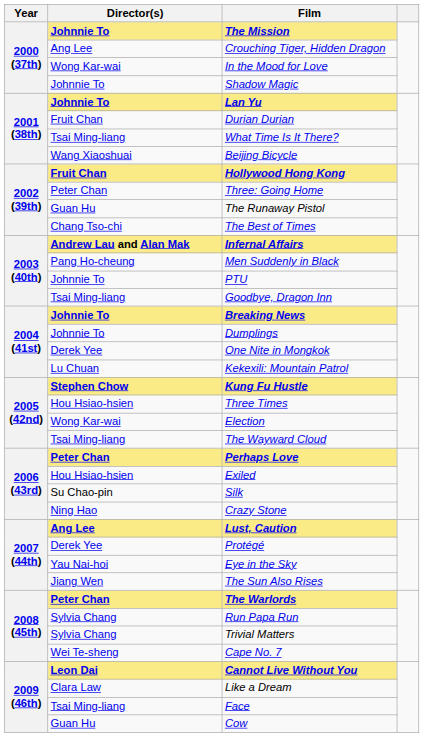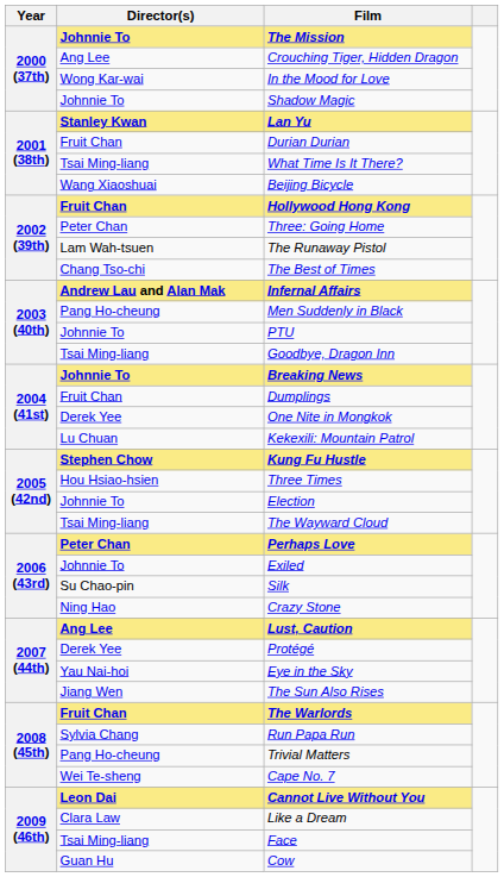 <table class="wikitable sortable">
 <tr>
 <th scope="col" style="width:10%;">Year</th>
 <th scope="col" style="width:40%;">Director(s)</th>
 <th scope="col" style="width:40%;">Film</th>
 <th scope="col" style="width:5%;" class="unsortable"></th>
 </tr>
 <tr>
 <th scope="row" rowspan="4" style="text-align:center;"><a href='#'>2000</a><br>(<a href='#'>37th</a>)</th>
 <td style="background:#FAEB86;"><strong><a href='#'>Johnnie To</a></strong></td>
 <td style="background:#FAEB86;"><strong><em><a href='#'>The Mission</a></em></strong></td>
 <td rowspan="4"></td>
 </tr>
 <tr>
 <td><a href='#'>Ang Lee</a></td>
 <td><em><a href='#'>Crouching Tiger, Hidden Dragon</a></em></td>
 </tr>
 <tr>
 <td><a href='#'>Wong Kar-wai</a></td>
 <td><em><a href='#'>In the Mood for Love</a></em></td>
 </tr>
 <tr>
 <td><a href='#'>Johnnie To</a></td>
 <td><em><a href='#'>Shadow Magic</a></em></td>
 </tr>
 <tr>
 <th scope="row" rowspan="4" style="text-align:center;"><a href='#'>2001</a><br>(<a href='#'>38th</a>)</th>
-<td style="background:#FAEB86;"><strong><a href='#'>Johnnie To</a></strong></td>
+<td style="background:#FAEB86;"><strong><a href='#'>Stanley Kwan</a></strong></td>
 <td style="background:#FAEB86;"><strong><em><a href='#'>Lan Yu</a></em></strong></td>
 <td rowspan="4"></td>
 </tr>
 <tr>
 <td><a href='#'>Fruit Chan</a></td>
 <td><em><a href='#'>Durian Durian</a></em></td>
 </tr>
 <tr>
 <td><a href='#'>Tsai Ming-liang</a></td>
 <td><em><a href='#'>What Time Is It There?</a></em></td>
 </tr>
 <tr>
 <td><a href='#'>Wang Xiaoshuai</a></td>
 <td><em><a href='#'>Beijing Bicycle</a></em></td>
 </tr>
 <tr>
 <th scope="row" rowspan="4" style="text-align:center;"><a href='#'>2002</a><br>(<a href='#'>39th</a>)</th>
 <td style="background:#FAEB86;"><strong><a href='#'>Fruit Chan</a></strong></td>
 <td style="background:#FAEB86;"><strong><em><a href='#'>Hollywood Hong Kong</a></em></strong></td>
 <td rowspan="4"></td>
 </tr>
 <tr>
 <td><a href='#'>Peter Chan</a></td>
 <td><em><a href='#'>Three: Going Home</a></em></td>
 </tr>
 <tr>
-<td><a href='#'>Guan Hu</a></td>
+<td>Lam Wah-tsuen</td>
 <td><em>The Runaway Pistol</em></td>
 </tr>
 <tr>
 <td><a href='#'>Chang Tso-chi</a></td>
 <td><em><a href='#'>The Best of Times</a></em></td>
 </tr>
 <tr>
 <th scope="row" rowspan="4" style="text-align:center;"><a href='#'>2003</a><br>(<a href='#'>40th</a>)</th>
 <td style="background:#FAEB86;"><strong><a href='#'>Andrew Lau</a> and <a href='#'>Alan Mak</a></strong></td>
 <td style="background:#FAEB86;"><strong><em><a href='#'>Infernal Affairs</a></em></strong></td>
 <td rowspan="4"></td>
 </tr>
 <tr>
 <td><a href='#'>Pang Ho-cheung</a></td>
 <td><em><a href='#'>Men Suddenly in Black</a></em></td>
 </tr>
 <tr>
 <td><a href='#'>Johnnie To</a></td>
 <td><em><a href='#'>PTU</a></em></td>
 </tr>
 <tr>
 <td><a href='#'>Tsai Ming-liang</a></td>
 <td><em><a href='#'>Goodbye, Dragon Inn</a></em></td>
 </tr>
 <tr>
 <th scope="row" rowspan="4" style="text-align:center;"><a href='#'>2004</a><br>(<a href='#'>41st</a>)</th>
 <td style="background:#FAEB86;"><strong><a href='#'>Johnnie To</a></strong></td>
 <td style="background:#FAEB86;"><strong><em><a href='#'>Breaking News</a></em></strong></td>
 <td rowspan="4"></td>
 </tr>
 <tr>
-<td><a href='#'>Johnnie To</a></td>
+<td><a href='#'>Fruit Chan</a></td>
 <td><em><a href='#'>Dumplings</a></em></td>
 </tr>
 <tr>
 <td><a href='#'>Derek Yee</a></td>
 <td><em><a href='#'>One Nite in Mongkok</a></em></td>
 </tr>
 <tr>
 <td><a href='#'>Lu Chuan</a></td>
 <td><em><a href='#'>Kekexili: Mountain Patrol</a></em></td>
 </tr>
 <tr>
 <th scope="row" rowspan="4" style="text-align:center;"><a href='#'>2005</a><br>(<a href='#'>42nd</a>)</th>
 <td style="background:#FAEB86;"><strong><a href='#'>Stephen Chow</a></strong></td>
 <td style="background:#FAEB86;"><strong><em><a href='#'>Kung Fu Hustle</a></em></strong></td>
 <td rowspan="4"></td>
 </tr>
 <tr>
 <td><a href='#'>Hou Hsiao-hsien</a></td>
 <td><em><a href='#'>Three Times</a></em></td>
 </tr>
 <tr>
-<td><a href='#'>Wong Kar-wai</a></td>
+<td><a href='#'>Johnnie To</a></td>
 <td><em><a href='#'>Election</a></em></td>
 </tr>
 <tr>
 <td><a href='#'>Tsai Ming-liang</a></td>
 <td><em><a href='#'>The Wayward Cloud</a></em></td>
 </tr>
 <tr>
 <th scope="row" rowspan="4" style="text-align:center;"><a href='#'>2006</a><br>(<a href='#'>43rd</a>)</th>
 <td style="background:#FAEB86;"><strong><a href='#'>Peter Chan</a></strong></td>
 <td style="background:#FAEB86;"><strong><em><a href='#'>Perhaps Love</a></em></strong></td>
 <td rowspan="4"></td>
 </tr>
 <tr>
-<td><a href='#'>Hou Hsiao-hsien</a></td>
+<td><a href='#'>Johnnie To</a></td>
 <td><em><a href='#'>Exiled</a></em></td>
 </tr>
 <tr>
 <td>Su Chao-pin</td>
 <td><em><a href='#'>Silk</a></em></td>
 </tr>
 <tr>
 <td><a href='#'>Ning Hao</a></td>
 <td><em><a href='#'>Crazy Stone</a></em></td>
 </tr>
 <tr>
 <th scope="row" rowspan="4" style="text-align:center;"><a href='#'>2007</a><br>(<a href='#'>44th</a>)</th>
 <td style="background:#FAEB86;"><strong><a href='#'>Ang Lee</a></strong></td>
 <td style="background:#FAEB86;"><strong><em><a href='#'>Lust, Caution</a></em></strong></td>
 <td rowspan="4"></td>
 </tr>
 <tr>
 <td><a href='#'>Derek Yee</a></td>
 <td><em><a href='#'>Protégé</a></em></td>
 </tr>
 <tr>
 <td><a href='#'>Yau Nai-hoi</a></td>
 <td><em><a href='#'>Eye in the Sky</a></em></td>
 </tr>
 <tr>
 <td><a href='#'>Jiang Wen</a></td>
 <td><em><a href='#'>The Sun Also Rises</a></em></td>
 </tr>
 <tr>
 <th scope="row" rowspan="4" style="text-align:center;"><a href='#'>2008</a><br>(<a href='#'>45th</a>)</th>
-<td style="background:#FAEB86;"><strong><a href='#'>Peter Chan</a></strong></td>
+<td style="background:#FAEB86;"><strong><a href='#'>Fruit Chan</a></strong></td>
 <td style="background:#FAEB86;"><strong><em><a href='#'>The Warlords</a></em></strong></td>
 <td rowspan="4"></td>
 </tr>
 <tr>
 <td><a href='#'>Sylvia Chang</a></td>
 <td><em><a href='#'>Run Papa Run</a></em></td>
 </tr>
 <tr>
-<td><a href='#'>Sylvia Chang</a></td>
+<td><a href='#'>Pang Ho-cheung</a></td>
 <td><em>Trivial Matters</em></td>
 </tr>
 <tr>
 <td><a href='#'>Wei Te-sheng</a></td>
 <td><em><a href='#'>Cape No. 7</a></em></td>
 </tr>
 <tr>
 <th scope="row" rowspan="4" style="text-align:center;"><a href='#'>2009</a><br>(<a href='#'>46th</a>)</th>
 <td style="background:#FAEB86;"><strong><a href='#'>Leon Dai</a></strong></td>
 <td style="background:#FAEB86;"><strong><em><a href='#'>Cannot Live Without You</a></em></strong></td>
 <td rowspan="4"></td>
 </tr>
 <tr>
 <td><a href='#'>Clara Law</a></td>
 <td><em>Like a Dream</em></td>
 </tr>
 <tr>
 <td><a href='#'>Tsai Ming-liang</a></td>
 <td><em><a href='#'>Face</a></em></td>
 </tr>
 <tr>
 <td><a href='#'>Guan Hu</a></td>
 <td><em><a href='#'>Cow</a></em></td>
 </tr>
 </table>
